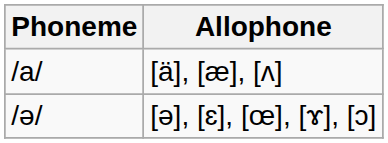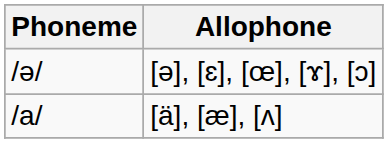 <table class="wikitable">
 <tr>
 <th>Phoneme</th>
 <th>Allophone</th>
 </tr>
 <tr>
+<td>/ə/</td>
+<td>[ə], [ɛ], [œ], [ɤ], [ɔ]</td>
+</tr>
+<tr>
 <td>/a/</td>
 <td>[ä], [æ], [ʌ]</td>
 </tr>
-<tr>
-<td>/ə/</td>
-<td>[ə], [ɛ], [œ], [ɤ], [ɔ]</td>
-</tr>
 </table>
